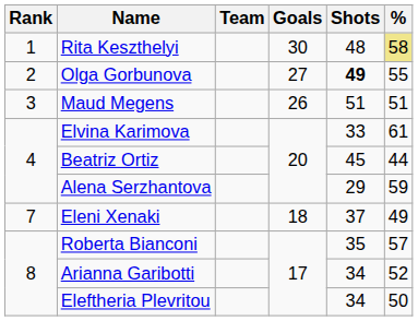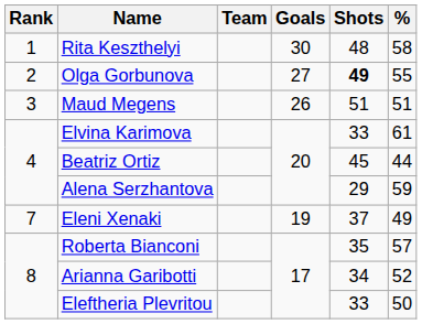 <table class="wikitable" style="text-align: center;">
 <tr>
 <th>Rank</th>
 <th>Name</th>
 <th>Team</th>
 <th>Goals</th>
 <th>Shots</th>
 <th>%</th>
 </tr>
 <tr>
 <td>1</td>
 <td align="left"><a href='#'>Rita Keszthelyi</a></td>
 <td align="left"></td>
 <td>30</td>
 <td>48</td>
-<td style="background: khaki;">58</td>
+<td>58</td>
 </tr>
 <tr>
 <td>2</td>
 <td align="left"><a href='#'>Olga Gorbunova</a></td>
 <td align="left"></td>
 <td>27</td>
 <td><strong>49</strong></td>
 <td>55</td>
 </tr>
 <tr>
 <td>3</td>
 <td align="left"><a href='#'>Maud Megens</a></td>
 <td align="left"></td>
 <td>26</td>
 <td>51</td>
 <td>51</td>
 </tr>
 <tr>
 <td rowspan=3>4</td>
 <td align="left"><a href='#'>Elvina Karimova</a></td>
 <td align="left"></td>
 <td rowspan=3>20</td>
 <td>33</td>
 <td>61</td>
 </tr>
 <tr>
 <td align="left"><a href='#'>Beatriz Ortiz</a></td>
 <td align="left"></td>
 <td>45</td>
 <td>44</td>
 </tr>
 <tr>
 <td align="left"><a href='#'>Alena Serzhantova</a></td>
 <td align="left"></td>
 <td>29</td>
 <td>59</td>
 </tr>
 <tr>
 <td>7</td>
 <td align="left"><a href='#'>Eleni Xenaki</a></td>
 <td align="left"></td>
-<td>18</td>
+<td>19</td>
 <td>37</td>
 <td>49</td>
 </tr>
 <tr>
 <td rowspan=3>8</td>
 <td align="left"><a href='#'>Roberta Bianconi</a></td>
 <td align="left"></td>
 <td rowspan=3>17</td>
 <td>35</td>
 <td>57</td>
 </tr>
 <tr>
 <td align="left"><a href='#'>Arianna Garibotti</a></td>
 <td align="left"></td>
 <td>34</td>
 <td>52</td>
 </tr>
 <tr>
 <td align="left"><a href='#'>Eleftheria Plevritou</a></td>
 <td align="left"></td>
-<td>34</td>
+<td>33</td>
 <td>50</td>
 </tr>
 </table>
